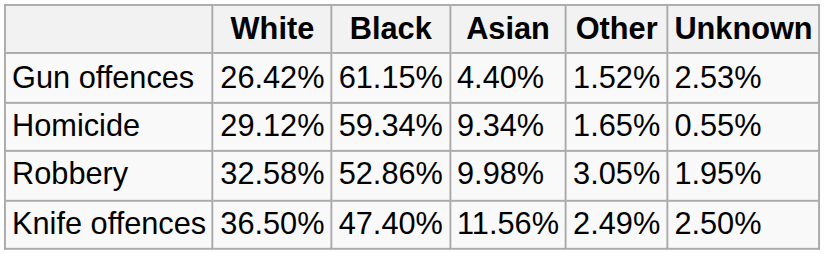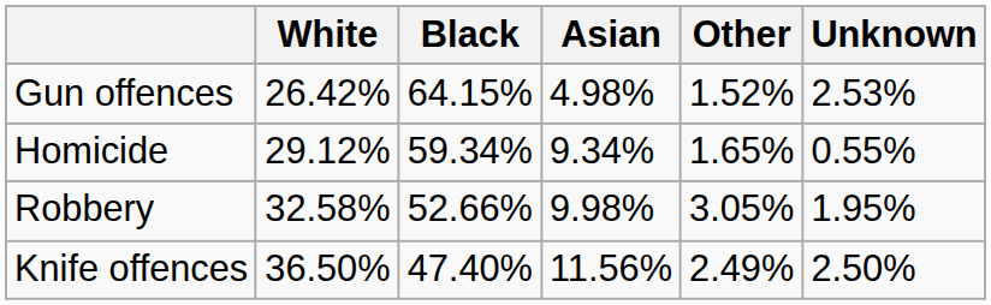 <table class="wikitable sortable">
 <tr>
 <th></th>
 <th>White</th>
 <th>Black</th>
 <th>Asian</th>
 <th>Other</th>
 <th>Unknown</th>
 </tr>
 <tr>
 <td>Gun offences</td>
 <td>26.42%</td>
-<td>61.15%</td>
-<td>4.40%</td>
+<td>64.15%</td>
+<td>4.98%</td>
 <td>1.52%</td>
 <td>2.53%</td>
 </tr>
 <tr>
 <td>Homicide</td>
 <td>29.12%</td>
 <td>59.34%</td>
 <td>9.34%</td>
 <td>1.65%</td>
 <td>0.55%</td>
 </tr>
 <tr>
 <td>Robbery</td>
 <td>32.58%</td>
-<td>52.86%</td>
+<td>52.66%</td>
 <td>9.98%</td>
 <td>3.05%</td>
 <td>1.95%</td>
 </tr>
 <tr>
 <td>Knife offences</td>
 <td>36.50%</td>
 <td>47.40%</td>
 <td>11.56%</td>
 <td>2.49%</td>
 <td>2.50%</td>
 </tr>
 </table>
